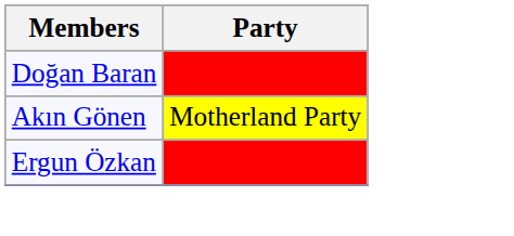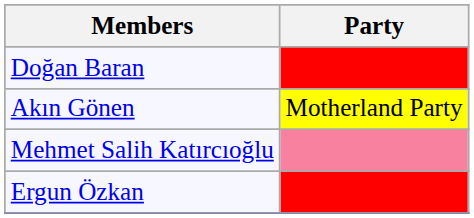 <table class=wikitable style="border:1px solid #8888aa; background-color:#f7f8ff; padding:0px; font-size:90%;">
 <tr>
 <th>Members</th>
 <th>Party</th>
 </tr>
 <tr>
 <td><a href='#'>Doğan Baran</a></td>
 <td style="background: #ff0000"></td>
 </tr>
 <tr>
 <td><a href='#'>Akın Gönen</a></td>
 <td style="background: #ffff00">Motherland Party</td>
 </tr>
 <tr>
+<td><a href='#'>Mehmet Salih Katırcıoğlu</a></td>
+<td style="background: #F7819F"></td>
+</tr>
+<tr>
 <td><a href='#'>Ergun Özkan</a></td>
 <td style="background: #ff0000"></td>
 </tr>
 <tr>
 </tr>
 </table>
